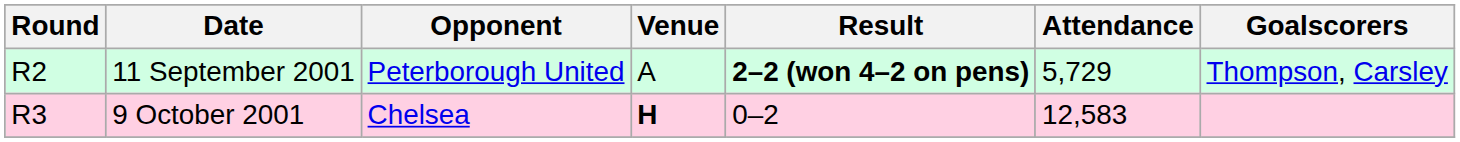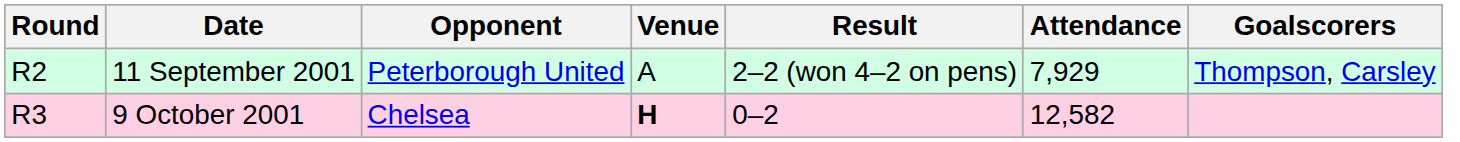 <table class="wikitable">
 <tr>
 <th>Round</th>
 <th>Date</th>
 <th>Opponent</th>
 <th>Venue</th>
 <th>Result</th>
 <th>Attendance</th>
 <th>Goalscorers</th>
 </tr>
 <tr style="background-color: #d0ffe3;">
 <td>R2</td>
 <td>11 September 2001</td>
 <td><a href='#'>Peterborough United</a></td>
 <td>A</td>
-<td><strong>2–2 (won 4–2 on pens)</strong></td>
-<td>5,729</td>
+<td>2–2 (won 4–2 on pens)</td>
+<td>7,929</td>
 <td><a href='#'>Thompson</a>, <a href='#'>Carsley</a></td>
 </tr>
 <tr style="background-color: #ffd0e3;">
 <td>R3</td>
 <td>9 October 2001</td>
 <td><a href='#'>Chelsea</a></td>
 <td><strong>H</strong></td>
 <td>0–2</td>
-<td>12,583</td>
+<td>12,582</td>
 <td></td>
 </tr>
 </table>
